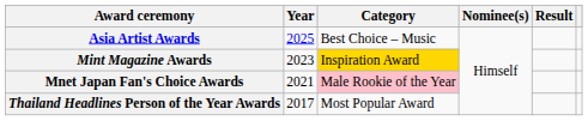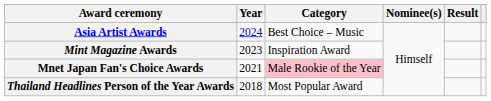 <table class="wikitable plainrowheaders sortable">
 <tr style="background:#ccc; text-align:center">
 <th scope="col">Award ceremony</th>
 <th scope="col">Year</th>
 <th scope="col">Category</th>
 <th scope="col">Nominee(s)</th>
 <th scope="col">Result</th>
 <th scope="col" class="unsortable"></th>
 </tr>
 <tr>
 <th scope="row"><a href='#'>Asia Artist Awards</a></th>
-<td><a href='#'>2025</a></td>
+<td><a href='#'>2024</a></td>
 <td>Best Choice – Music</td>
 <td rowspan="4" style="text-align:center">Himself</td>
 <td></td>
 <td style="text-align:center"></td>
 </tr>
 <tr>
 <th scope="row"><em>Mint Magazine</em> Awards</th>
 <td>2023</td>
-<td style="background: gold;">Inspiration Award</td>
+<td>Inspiration Award</td>
 <td></td>
 <td style="text-align:center"></td>
 </tr>
 <tr>
 <th scope="row">Mnet Japan Fan's Choice Awards</th>
 <td>2021</td>
 <td style="background: pink;">Male Rookie of the Year</td>
 <td></td>
 <td style="text-align:center"></td>
 </tr>
 <tr>
 <th scope="row"><em>Thailand Headlines</em> Person of the Year Awards</th>
-<td>2017</td>
+<td>2018</td>
 <td>Most Popular Award</td>
 <td></td>
 <td style="text-align:center"></td>
 </tr>
 </table>
